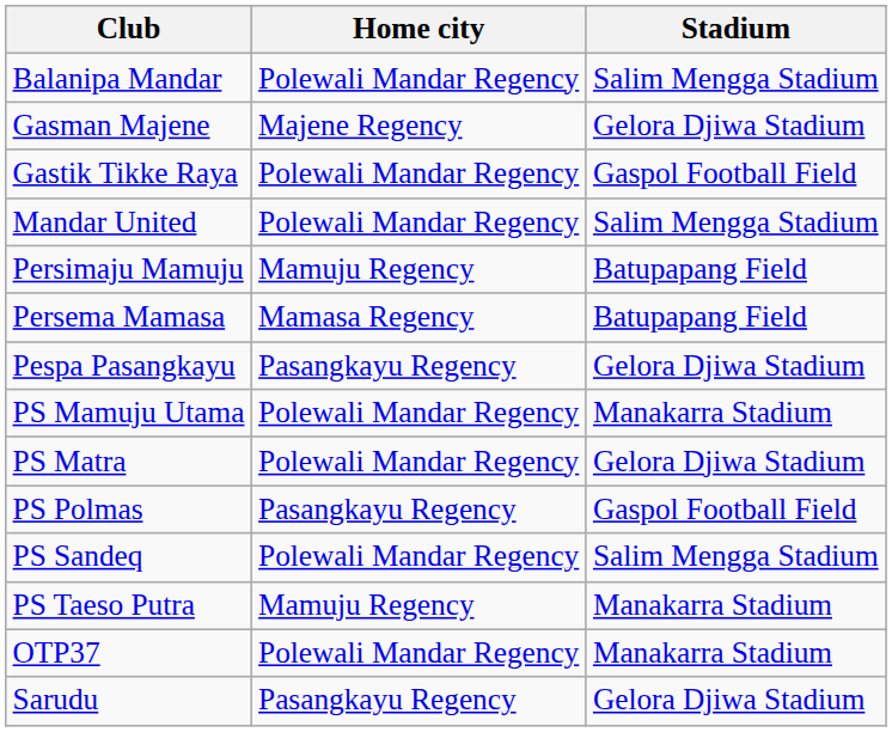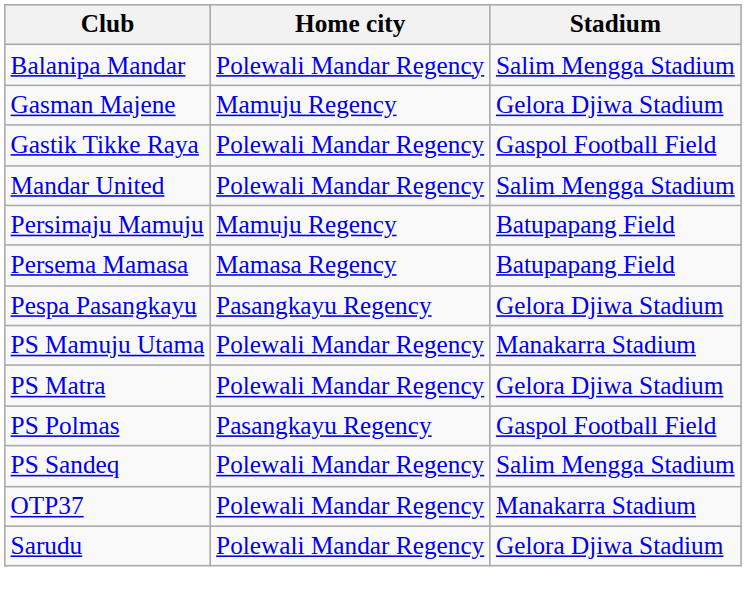 <table class="wikitable sortable">
 <tr>
 <th>Club</th>
 <th>Home city</th>
 <th>Stadium</th>
 </tr>
 <tr>
 <td><a href='#'>Balanipa Mandar</a></td>
 <td><a href='#'>Polewali Mandar Regency</a></td>
 <td><a href='#'>Salim Mengga Stadium</a></td>
 </tr>
 <tr>
 <td><a href='#'>Gasman Majene</a></td>
-<td><a href='#'>Majene Regency</a></td>
+<td><a href='#'>Mamuju Regency</a></td>
 <td><a href='#'>Gelora Djiwa Stadium</a></td>
 </tr>
 <tr>
 <td><a href='#'>Gastik Tikke Raya</a></td>
 <td><a href='#'>Polewali Mandar Regency</a></td>
 <td><a href='#'>Gaspol Football Field</a></td>
 </tr>
 <tr>
 <td><a href='#'>Mandar United</a></td>
 <td><a href='#'>Polewali Mandar Regency</a></td>
 <td><a href='#'>Salim Mengga Stadium</a></td>
 </tr>
 <tr>
 <td><a href='#'>Persimaju Mamuju</a></td>
 <td><a href='#'>Mamuju Regency</a></td>
 <td><a href='#'>Batupapang Field</a></td>
 </tr>
 <tr>
 <td><a href='#'>Persema Mamasa</a></td>
 <td><a href='#'>Mamasa Regency</a></td>
 <td><a href='#'>Batupapang Field</a></td>
 </tr>
 <tr>
 <td><a href='#'>Pespa Pasangkayu</a></td>
 <td><a href='#'>Pasangkayu Regency</a></td>
 <td><a href='#'>Gelora Djiwa Stadium</a></td>
 </tr>
 <tr>
 <td><a href='#'>PS Mamuju Utama</a></td>
 <td><a href='#'>Polewali Mandar Regency</a></td>
 <td><a href='#'>Manakarra Stadium</a></td>
 </tr>
 <tr>
 <td><a href='#'>PS Matra</a></td>
 <td><a href='#'>Polewali Mandar Regency</a></td>
 <td><a href='#'>Gelora Djiwa Stadium</a></td>
 </tr>
 <tr>
 <td><a href='#'>PS Polmas</a></td>
 <td><a href='#'>Pasangkayu Regency</a></td>
 <td><a href='#'>Gaspol Football Field</a></td>
 </tr>
 <tr>
 <td><a href='#'>PS Sandeq</a></td>
 <td><a href='#'>Polewali Mandar Regency</a></td>
 <td><a href='#'>Salim Mengga Stadium</a></td>
 </tr>
 <tr>
-<td><a href='#'>PS Taeso Putra</a></td>
-<td><a href='#'>Mamuju Regency</a></td>
-<td><a href='#'>Manakarra Stadium</a></td>
-</tr>
-<tr>
 <td><a href='#'>OTP37</a></td>
 <td><a href='#'>Polewali Mandar Regency</a></td>
 <td><a href='#'>Manakarra Stadium</a></td>
 </tr>
 <tr>
 <td><a href='#'>Sarudu</a></td>
-<td><a href='#'>Pasangkayu Regency</a></td>
+<td><a href='#'>Polewali Mandar Regency</a></td>
 <td><a href='#'>Gelora Djiwa Stadium</a></td>
 </tr>
 </table>
